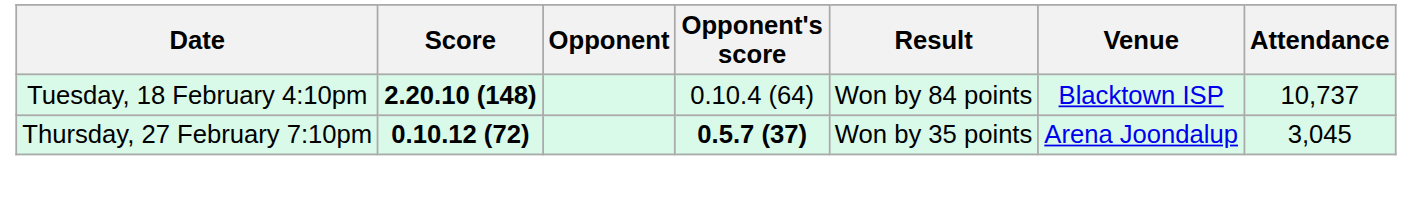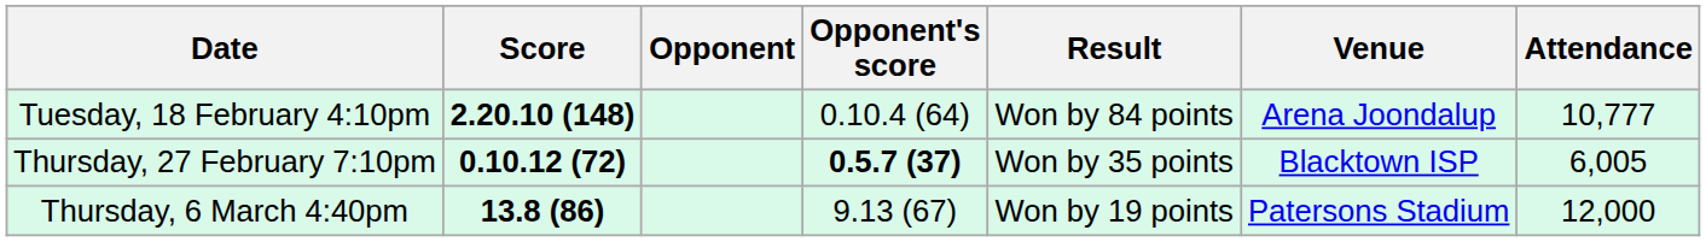 <table class="wikitable" style="font-size:90%; text-align:center; margin-left: auto; margin-right: auto;">
 <tr>
 <th>Date</th>
 <th>Score</th>
 <th>Opponent</th>
 <th>Opponent's<br>score</th>
 <th>Result</th>
 <th>Venue</th>
 <th>Attendance</th>
 </tr>
 <tr align="center" style="background:#d9f9e9;">
 <td>Tuesday, 18 February 4:10pm</td>
 <td><strong>2.20.10 (148)</strong></td>
 <td></td>
 <td>0.10.4 (64)</td>
 <td>Won by 84 points</td>
-<td><a href='#'>Blacktown ISP</a></td>
-<td>10,737</td>
+<td><a href='#'>Arena Joondalup</a></td>
+<td>10,777</td>
 </tr>
 <tr align="center" style="background:#d9f9e9;">
 <td>Thursday, 27 February 7:10pm</td>
 <td><strong>0.10.12 (72)</strong></td>
 <td></td>
 <td><strong>0.5.7 (37)</strong></td>
 <td>Won by 35 points</td>
-<td><a href='#'>Arena Joondalup</a></td>
-<td>3,045</td>
+<td><a href='#'>Blacktown ISP</a></td>
+<td>6,005</td>
+</tr>
+<tr align="center" style="background:#d9f9e9;">
+<td>Thursday, 6 March 4:40pm</td>
+<td><strong>13.8 (86)</strong></td>
+<td></td>
+<td>9.13 (67)</td>
+<td>Won by 19 points</td>
+<td><a href='#'>Patersons Stadium</a></td>
+<td>12,000</td>
 </tr>
 </table>
